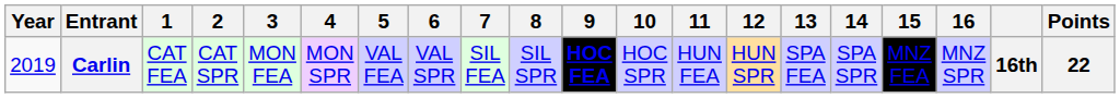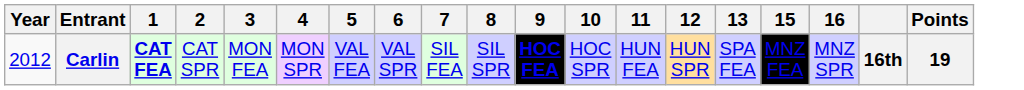 <table class="wikitable" style="text-align:center; font-size:85%">
 <tr>
 <th>Year</th>
 <th>Entrant</th>
 <th>1</th>
 <th>2</th>
 <th>3</th>
 <th>4</th>
 <th>5</th>
 <th>6</th>
 <th>7</th>
 <th>8</th>
 <th>9</th>
 <th>10</th>
 <th>11</th>
 <th>12</th>
 <th>13</th>
-<th>14</th>
 <th>15</th>
 <th>16</th>
 <th></th>
 <th>Points</th>
 </tr>
 <tr>
-<td><a href='#'>2019</a></td>
+<td><a href='#'>2012</a></td>
 <th><a href='#'>Carlin</a></th>
-<td style="background:#DFFFDF;"><a href='#'>CAT<br>FEA</a><br></td>
+<td style="background:#DFFFDF;"><strong><a href='#'>CAT<br>FEA</a><br></strong></td>
 <td style="background:#DFFFDF;"><a href='#'>CAT<br>SPR</a><br></td>
 <td style="background:#DFFFDF;"><a href='#'>MON<br>FEA</a><br></td>
 <td style="background:#EFCFFF;"><a href='#'>MON<br>SPR</a><br></td>
 <td style="background:#CFCFFF;"><a href='#'>VAL<br>FEA</a><br></td>
 <td style="background:#CFCFFF;"><a href='#'>VAL<br>SPR</a><br></td>
 <td style="background:#DFFFDF;"><a href='#'>SIL<br>FEA</a><br></td>
 <td style="background:#CFCFFF;"><a href='#'>SIL<br>SPR</a><br></td>
 <td style="background:#000000; color:white"><strong><a href='#'><span>HOC<br>FEA</span></a><br></strong></td>
 <td style="background:#cfcfff;"><a href='#'>HOC<br>SPR</a><br></td>
 <td style="background:#cfcfff;"><a href='#'>HUN<br>FEA</a><br></td>
 <td style="background:#ffdf9f;"><a href='#'>HUN<br>SPR</a><br></td>
 <td style="background:#cfcfff;"><a href='#'>SPA<br>FEA</a><br></td>
-<td style="background:#cfcfff;"><a href='#'>SPA<br>SPR</a><br></td>
 <td style="background:#000000; color:white"><a href='#'><span>MNZ<br>FEA</span></a><br></td>
 <td style="background:#cfcfff;"><a href='#'>MNZ<br>SPR</a><br></td>
 <th>16th</th>
-<th>22</th>
+<th>19</th>
 </tr>
 </table>
